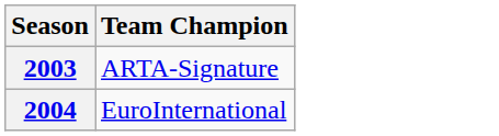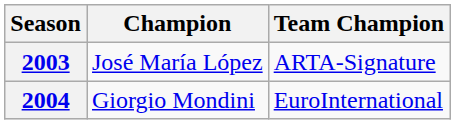 <table class="wikitable">
 <tr>
 <th>Season</th>
+<th>Champion</th>
 <th>Team Champion</th>
 </tr>
 <tr>
 <th><a href='#'>2003</a></th>
+<td> <a href='#'>José María López</a></td>
 <td> <a href='#'>ARTA-Signature</a></td>
 </tr>
 <tr>
 <th><a href='#'>2004</a></th>
+<td> <a href='#'>Giorgio Mondini</a></td>
 <td> <a href='#'>EuroInternational</a></td>
 </tr>
 </table>
